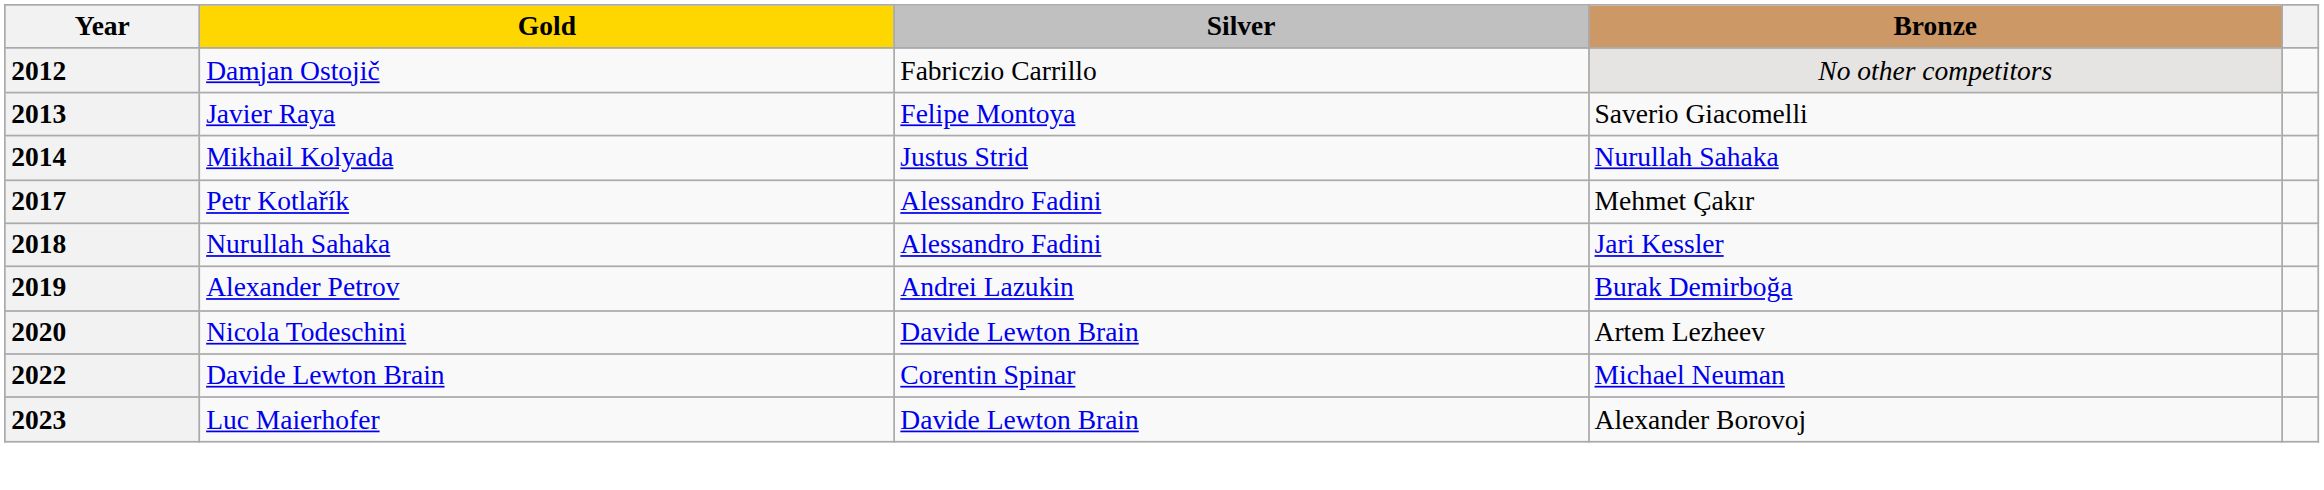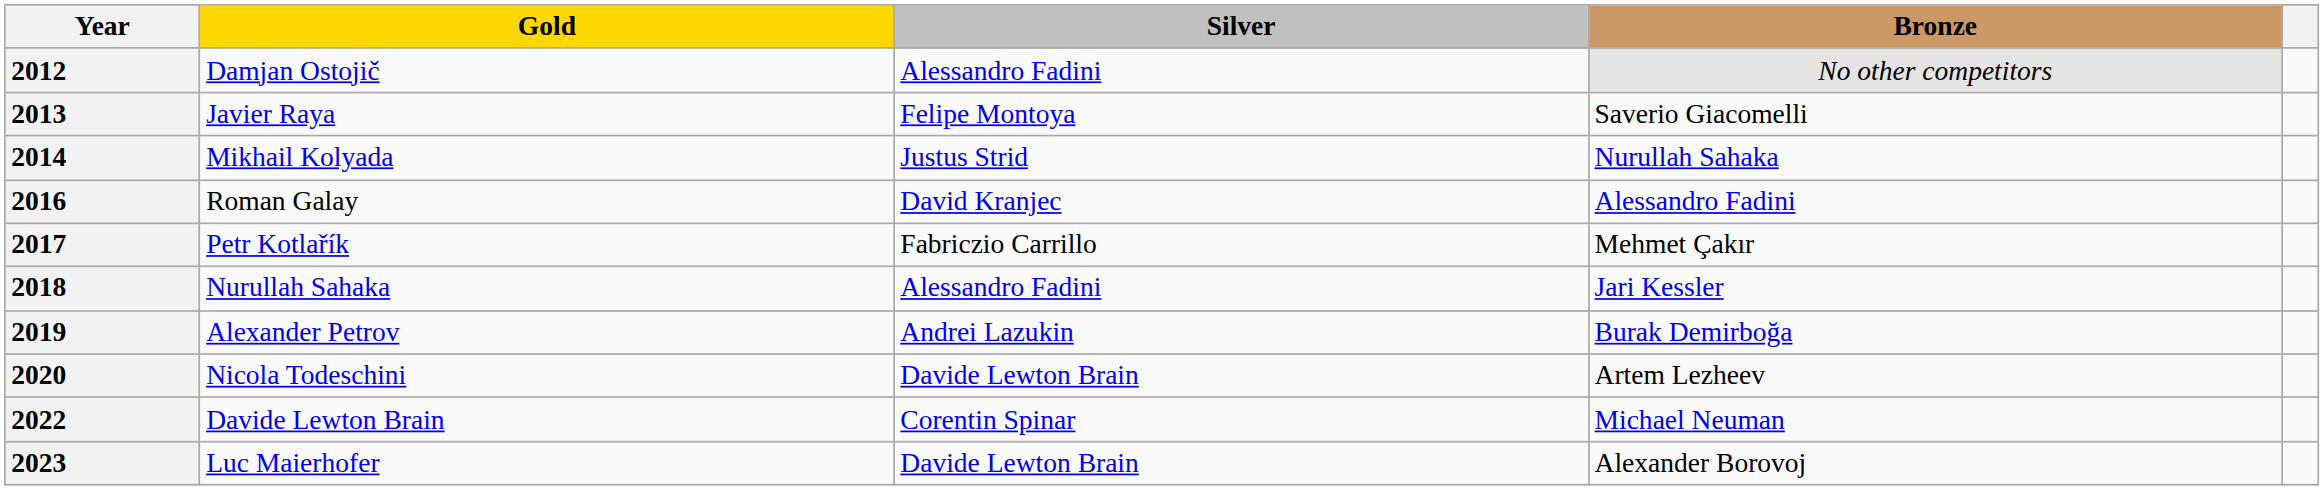 <table class="wikitable unsortable" style="text-align:left; width:85%">
 <tr>
 <th scope="col" style="text-align:center">Year</th>
 <td scope="col" style="text-align:center; width:30%; background:gold"><strong>Gold</strong></td>
 <td scope="col" style="text-align:center; width:30%; background:silver"><strong>Silver</strong></td>
 <td scope="col" style="text-align:center; width:30%; background:#c96"><strong>Bronze</strong></td>
 <th scope="col" style="text-align:center"></th>
 </tr>
 <tr>
 <th scope="row" style="text-align:left">2012</th>
 <td> <a href='#'>Damjan Ostojič</a></td>
-<td> Fabriczio Carrillo</td>
+<td> <a href='#'>Alessandro Fadini</a></td>
 <td align="center" bgcolor="e5e4e2"><em>No other competitors</em></td>
 <td></td>
 </tr>
 <tr>
 <th scope="row" style="text-align:left">2013</th>
 <td> <a href='#'>Javier Raya</a></td>
 <td> <a href='#'>Felipe Montoya</a></td>
 <td> Saverio Giacomelli</td>
 <td></td>
 </tr>
 <tr>
 <th scope="row" style="text-align:left">2014</th>
 <td> <a href='#'>Mikhail Kolyada</a></td>
 <td> <a href='#'>Justus Strid</a></td>
 <td> <a href='#'>Nurullah Sahaka</a></td>
 <td></td>
 </tr>
 <tr>
+<th scope="row" style="text-align:left">2016</th>
+<td> Roman Galay</td>
+<td> <a href='#'>David Kranjec</a></td>
+<td> <a href='#'>Alessandro Fadini</a></td>
+<td></td>
+</tr>
+<tr>
 <th scope="row" style="text-align:left">2017</th>
 <td> <a href='#'>Petr Kotlařík</a></td>
-<td> <a href='#'>Alessandro Fadini</a></td>
+<td> Fabriczio Carrillo</td>
 <td> Mehmet Çakır</td>
 <td></td>
 </tr>
 <tr>
 <th scope="row" style="text-align:left">2018</th>
 <td> <a href='#'>Nurullah Sahaka</a></td>
 <td> <a href='#'>Alessandro Fadini</a></td>
 <td> <a href='#'>Jari Kessler</a></td>
 <td></td>
 </tr>
 <tr>
 <th scope="row" style="text-align:left">2019</th>
 <td> <a href='#'>Alexander Petrov</a></td>
 <td> <a href='#'>Andrei Lazukin</a></td>
 <td> <a href='#'>Burak Demirboğa</a></td>
 <td></td>
 </tr>
 <tr>
 <th scope="row" style="text-align:left">2020</th>
 <td> <a href='#'>Nicola Todeschini</a></td>
 <td> <a href='#'>Davide Lewton Brain</a></td>
 <td> Artem Lezheev</td>
 <td></td>
 </tr>
 <tr>
 <th scope="row" style="text-align:left">2022</th>
 <td> <a href='#'>Davide Lewton Brain</a></td>
 <td> <a href='#'>Corentin Spinar</a></td>
 <td> <a href='#'>Michael Neuman</a></td>
 <td></td>
 </tr>
 <tr>
 <th scope="row" style="text-align:left">2023</th>
 <td> <a href='#'>Luc Maierhofer</a></td>
 <td> <a href='#'>Davide Lewton Brain</a></td>
 <td> Alexander Borovoj</td>
 <td></td>
 </tr>
 </table>
